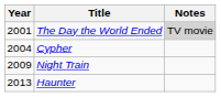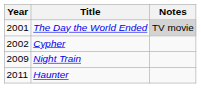 <table class="wikitable sortable">
 <tr>
 <th>Year</th>
 <th>Title</th>
 <th class="unsortable">Notes</th>
 </tr>
 <tr>
 <td>2001</td>
 <td><em><a href='#'>The Day the World Ended</a></em></td>
 <td style="background: lightgrey;">TV movie</td>
 </tr>
 <tr>
-<td>2004</td>
+<td>2002</td>
 <td><em><a href='#'>Cypher</a></em></td>
 <td></td>
 </tr>
 <tr>
 <td>2009</td>
 <td><em><a href='#'>Night Train</a></em></td>
 <td></td>
 </tr>
 <tr>
-<td>2013</td>
+<td>2011</td>
 <td><em><a href='#'>Haunter</a></em></td>
 <td></td>
 </tr>
 </table>
